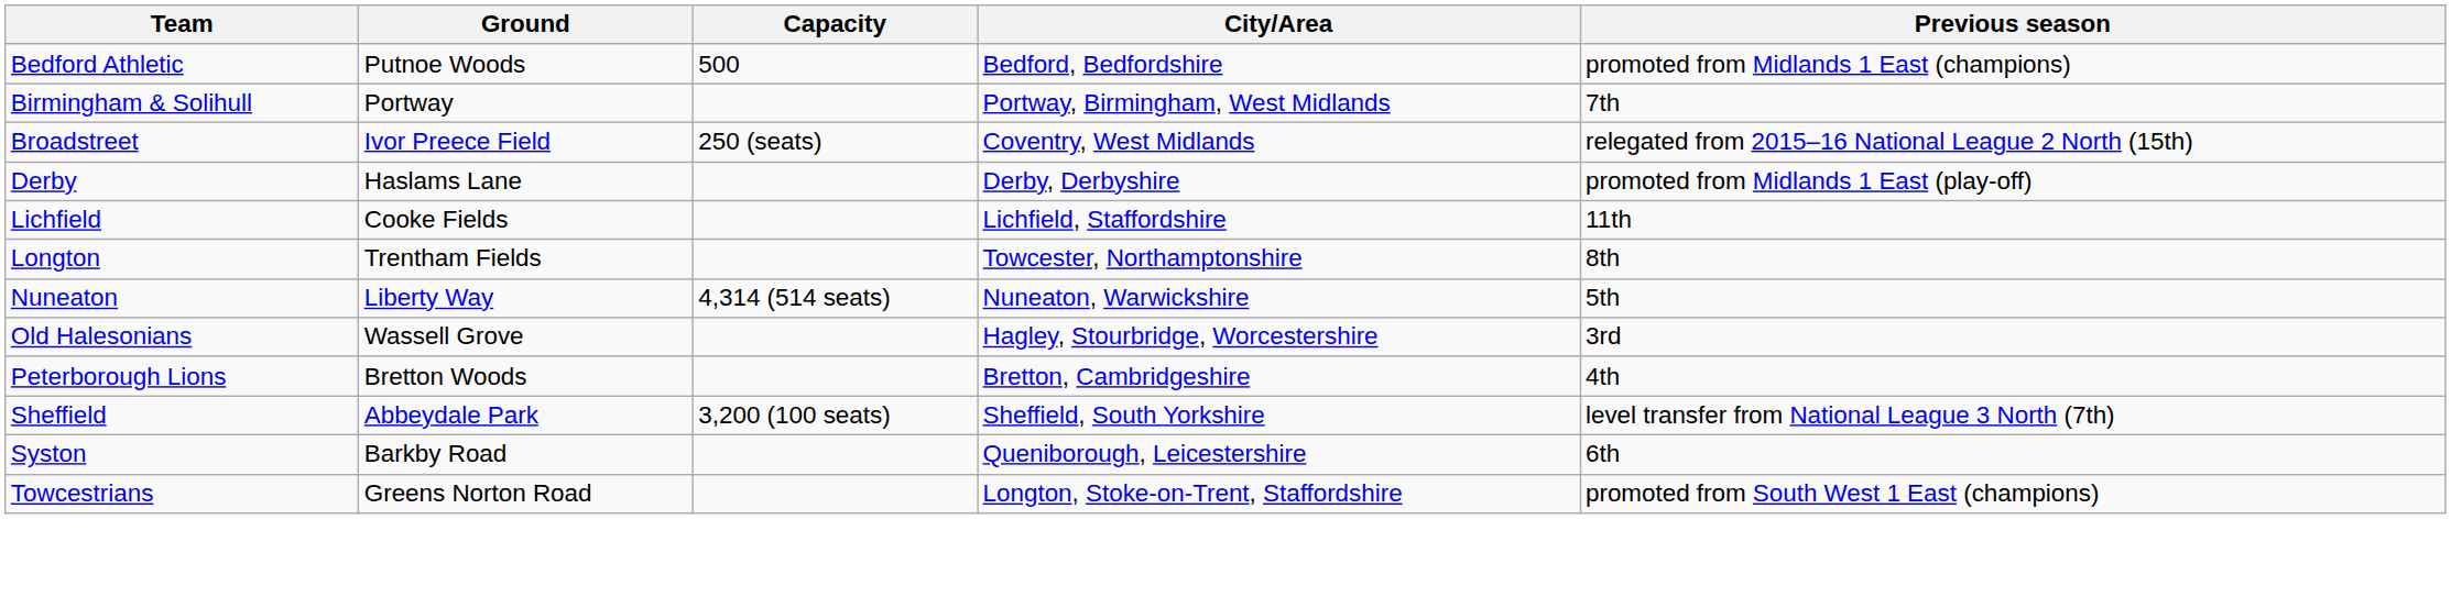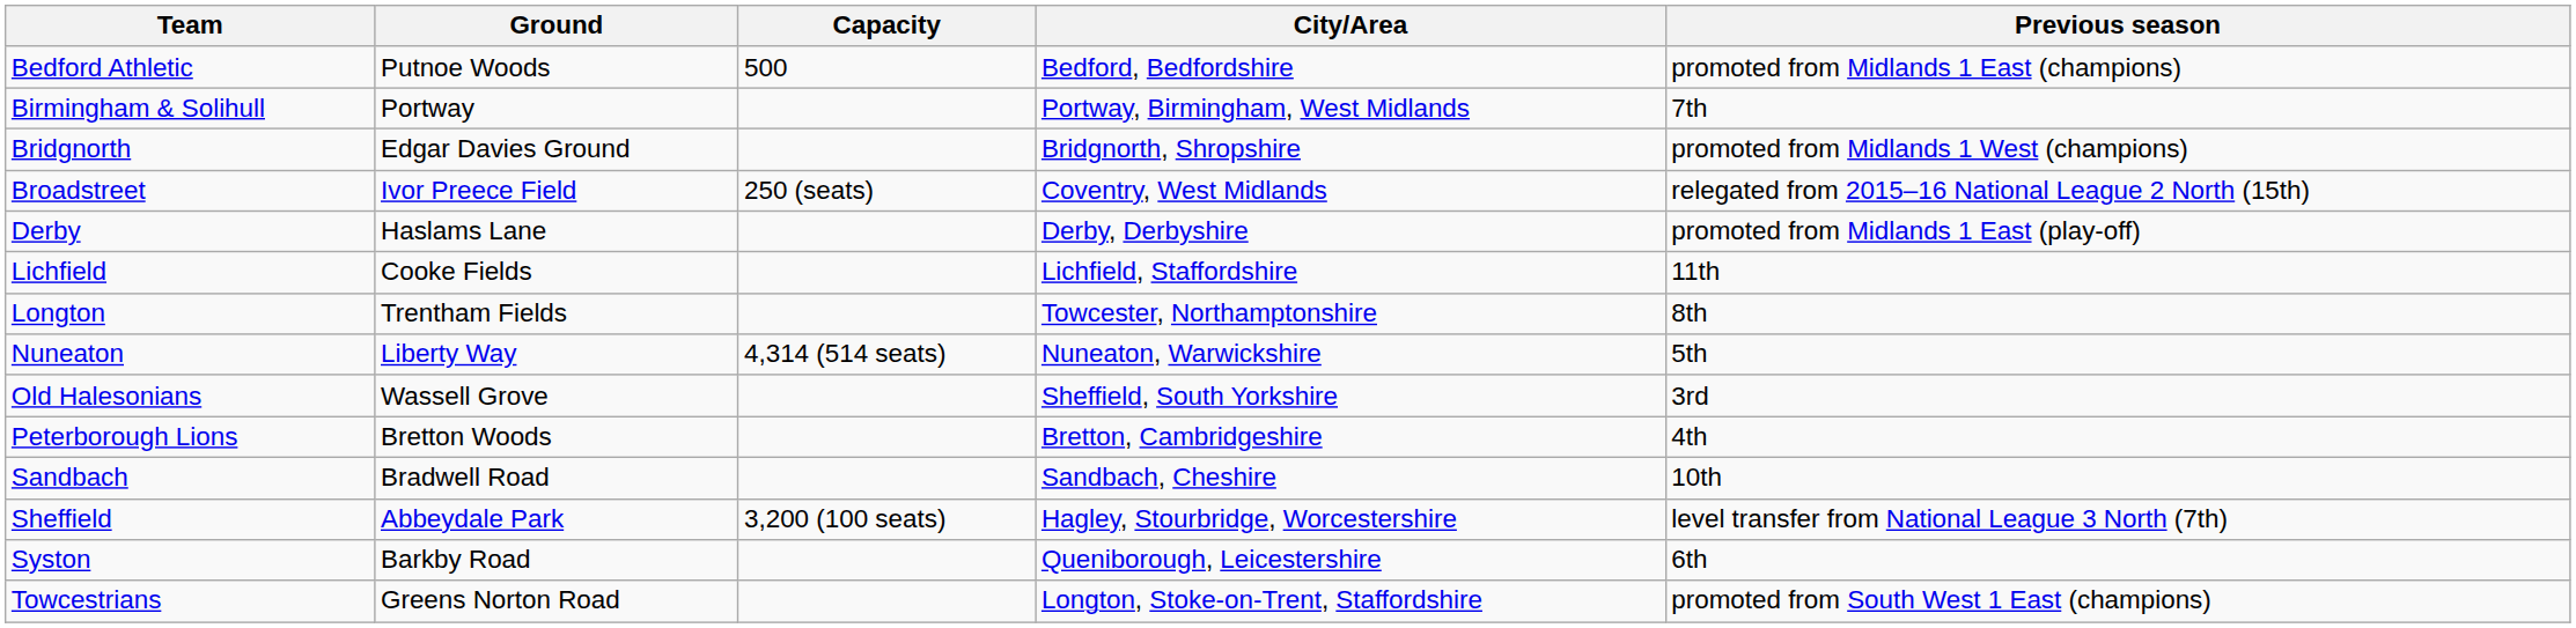 <table class="wikitable sortable" width=100%>
 <tr>
 <th>Team</th>
 <th>Ground</th>
 <th>Capacity</th>
 <th>City/Area</th>
 <th>Previous season</th>
 </tr>
 <tr>
 <td><a href='#'>Bedford Athletic</a></td>
 <td>Putnoe Woods</td>
 <td>500</td>
 <td><a href='#'>Bedford</a>, <a href='#'>Bedfordshire</a></td>
 <td>promoted from <a href='#'>Midlands 1 East</a> (champions)</td>
 </tr>
 <tr>
 <td><a href='#'>Birmingham & Solihull</a></td>
 <td>Portway</td>
 <td></td>
 <td><a href='#'>Portway</a>, <a href='#'>Birmingham</a>, <a href='#'>West Midlands</a></td>
 <td>7th</td>
+</tr>
+<tr>
+<td><a href='#'>Bridgnorth</a></td>
+<td>Edgar Davies Ground</td>
+<td></td>
+<td><a href='#'>Bridgnorth</a>, <a href='#'>Shropshire</a></td>
+<td>promoted from <a href='#'>Midlands 1 West</a> (champions)</td>
 </tr>
 <tr>
 <td><a href='#'>Broadstreet</a></td>
 <td><a href='#'>Ivor Preece Field</a></td>
 <td>250 (seats)</td>
 <td><a href='#'>Coventry</a>, <a href='#'>West Midlands</a></td>
 <td>relegated from <a href='#'>2015–16 National League 2 North</a> (15th)</td>
 </tr>
 <tr>
 <td><a href='#'>Derby</a></td>
 <td>Haslams Lane</td>
 <td></td>
 <td><a href='#'>Derby</a>, <a href='#'>Derbyshire</a></td>
 <td>promoted from <a href='#'>Midlands 1 East</a> (play-off)</td>
 </tr>
 <tr>
 <td><a href='#'>Lichfield</a></td>
 <td>Cooke Fields</td>
 <td></td>
 <td><a href='#'>Lichfield</a>, <a href='#'>Staffordshire</a></td>
 <td>11th</td>
 </tr>
 <tr>
 <td><a href='#'>Longton</a></td>
 <td>Trentham Fields</td>
 <td></td>
 <td><a href='#'>Towcester</a>, <a href='#'>Northamptonshire</a></td>
 <td>8th</td>
 </tr>
 <tr>
 <td><a href='#'>Nuneaton</a></td>
 <td><a href='#'>Liberty Way</a></td>
 <td>4,314 (514 seats)</td>
 <td><a href='#'>Nuneaton</a>, <a href='#'>Warwickshire</a></td>
 <td>5th</td>
 </tr>
 <tr>
 <td><a href='#'>Old Halesonians</a></td>
 <td>Wassell Grove</td>
 <td></td>
-<td><a href='#'>Hagley</a>, <a href='#'>Stourbridge</a>, <a href='#'>Worcestershire</a></td>
+<td><a href='#'>Sheffield</a>, <a href='#'>South Yorkshire</a></td>
 <td>3rd</td>
 </tr>
 <tr>
 <td><a href='#'>Peterborough Lions</a></td>
 <td>Bretton Woods</td>
 <td></td>
 <td><a href='#'>Bretton</a>, <a href='#'>Cambridgeshire</a></td>
 <td>4th</td>
 </tr>
 <tr>
+<td><a href='#'>Sandbach</a></td>
+<td>Bradwell Road</td>
+<td></td>
+<td><a href='#'>Sandbach</a>, <a href='#'>Cheshire</a></td>
+<td>10th</td>
+</tr>
+<tr>
 <td><a href='#'>Sheffield</a></td>
 <td><a href='#'>Abbeydale Park</a></td>
 <td>3,200 (100 seats)</td>
-<td><a href='#'>Sheffield</a>, <a href='#'>South Yorkshire</a></td>
+<td><a href='#'>Hagley</a>, <a href='#'>Stourbridge</a>, <a href='#'>Worcestershire</a></td>
 <td>level transfer from <a href='#'>National League 3 North</a> (7th)</td>
 </tr>
 <tr>
 <td><a href='#'>Syston</a></td>
 <td>Barkby Road</td>
 <td></td>
 <td><a href='#'>Queniborough</a>, <a href='#'>Leicestershire</a></td>
 <td>6th</td>
 </tr>
 <tr>
 <td><a href='#'>Towcestrians</a></td>
 <td>Greens Norton Road</td>
 <td></td>
 <td><a href='#'>Longton</a>, <a href='#'>Stoke-on-Trent</a>, <a href='#'>Staffordshire</a></td>
 <td>promoted from <a href='#'>South West 1 East</a> (champions)</td>
 </tr>
 </table>
